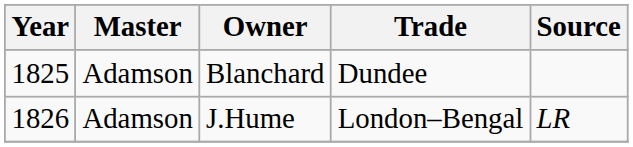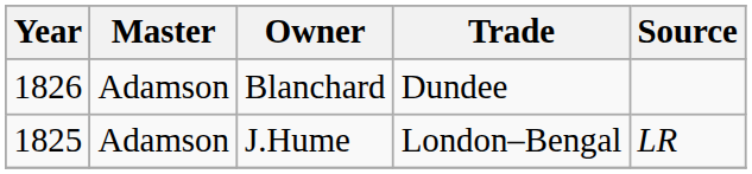 <table class=" wikitable">
 <tr>
 <th>Year</th>
 <th>Master</th>
 <th>Owner</th>
 <th>Trade</th>
 <th>Source</th>
 </tr>
 <tr>
-<td>1825</td>
+<td>1826</td>
 <td>Adamson</td>
 <td>Blanchard</td>
 <td>Dundee</td>
 <td></td>
 </tr>
 <tr>
-<td>1826</td>
+<td>1825</td>
 <td>Adamson</td>
 <td>J.Hume</td>
 <td>London–Bengal</td>
 <td><em>LR</em></td>
 </tr>
 <tr>
 </tr>
 </table>
